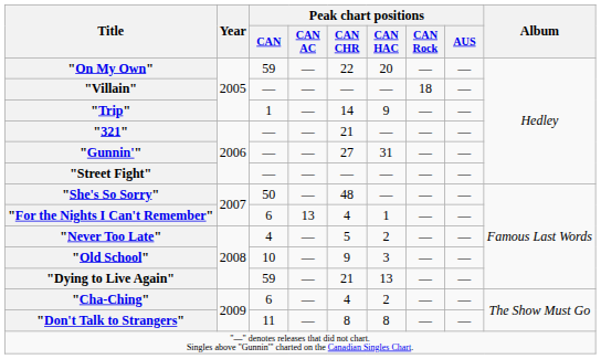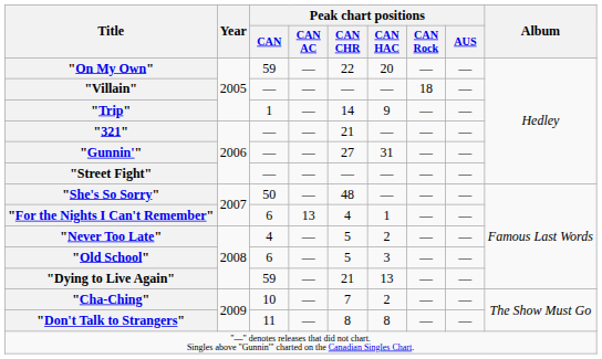 <table class="wikitable plainrowheaders" style="text-align:center;">
 <tr>
 <th rowspan="2">Title</th>
 <th rowspan="2" style="width:1em;">Year</th>
 <th colspan="6">Peak chart positions</th>
 <th rowspan="2">Album</th>
 </tr>
 <tr>
 <th scope="col" style="width:3em;font-size:85%;"><a href='#'>CAN</a><br></th>
 <th scope="col" style="width:3em;font-size:85%;"><a href='#'>CAN<br>AC</a><br></th>
 <th scope="col" style="width:3em;font-size:85%;"><a href='#'>CAN<br>CHR</a><br></th>
 <th scope="col" style="width:3em;font-size:85%;"><a href='#'>CAN<br>HAC</a><br></th>
 <th scope="col" style="width:3em;font-size:85%;"><a href='#'>CAN<br>Rock</a><br></th>
 <th scope="col" style="width:3em;font-size:85%;"><a href='#'>AUS</a><br></th>
 </tr>
 <tr>
 <th scope="row">"<a href='#'>On My Own</a>"</th>
 <td rowspan="3">2005</td>
 <td>59</td>
 <td>—</td>
 <td>22</td>
 <td>20</td>
 <td>—</td>
 <td>—</td>
 <td rowspan="6"><em>Hedley</em></td>
 </tr>
 <tr>
 <th scope="row">"Villain"</th>
 <td>—</td>
 <td>—</td>
 <td>—</td>
 <td>—</td>
 <td>18</td>
 <td>—</td>
 </tr>
 <tr>
 <th scope="row">"<a href='#'>Trip</a>"</th>
 <td>1</td>
 <td>—</td>
 <td>14</td>
 <td>9</td>
 <td>—</td>
 <td>—</td>
 </tr>
 <tr>
 <th scope="row">"<a href='#'>321</a>"</th>
 <td rowspan="3">2006</td>
 <td>—</td>
 <td>—</td>
 <td>21</td>
 <td>—</td>
 <td>—</td>
 <td>—</td>
 </tr>
 <tr>
 <th scope="row">"<a href='#'>Gunnin'</a>"</th>
 <td>—</td>
 <td>—</td>
 <td>27</td>
 <td>31</td>
 <td>—</td>
 <td>—</td>
 </tr>
 <tr>
 <th scope="row">"Street Fight"</th>
 <td>—</td>
 <td>—</td>
 <td>—</td>
 <td>—</td>
 <td>—</td>
 <td>—</td>
 </tr>
 <tr>
 <th scope="row">"<a href='#'>She's So Sorry</a>"</th>
 <td rowspan="2">2007</td>
 <td>50</td>
 <td>—</td>
 <td>48</td>
 <td>—</td>
 <td>—</td>
 <td>—</td>
 <td rowspan="5"><em>Famous Last Words</em></td>
 </tr>
 <tr>
 <th scope="row">"<a href='#'>For the Nights I Can't Remember</a>"</th>
 <td>6</td>
 <td>13</td>
 <td>4</td>
 <td>1</td>
 <td>—</td>
 <td>—</td>
 </tr>
 <tr>
 <th scope="row">"<a href='#'>Never Too Late</a>"</th>
 <td rowspan="3">2008</td>
 <td>4</td>
 <td>—</td>
 <td>5</td>
 <td>2</td>
 <td>—</td>
 <td>—</td>
 </tr>
 <tr>
 <th scope="row">"<a href='#'>Old School</a>"</th>
-<td>10</td>
+<td>6</td>
 <td>—</td>
-<td>9</td>
+<td>5</td>
 <td>3</td>
 <td>—</td>
 <td>—</td>
 </tr>
 <tr>
 <th scope="row">"Dying to Live Again"</th>
 <td>59</td>
 <td>—</td>
 <td>21</td>
 <td>13</td>
 <td>—</td>
 <td>—</td>
 </tr>
 <tr>
 <th scope="row">"<a href='#'>Cha-Ching</a>"</th>
 <td rowspan="2">2009</td>
-<td>6</td>
+<td>10</td>
 <td>—</td>
-<td>4</td>
+<td>7</td>
 <td>2</td>
 <td>—</td>
 <td>—</td>
 <td rowspan="2"><em>The Show Must Go</em></td>
 </tr>
 <tr>
 <th scope="row">"<a href='#'>Don't Talk to Strangers</a>"</th>
 <td>11</td>
 <td>—</td>
 <td>8</td>
 <td>8</td>
 <td>—</td>
 <td>—</td>
 </tr>
 <tr>
 <td colspan="10" style="text-align:center; font-size:8pt;">"—" denotes releases that did not chart.<br> Singles above "Gunnin'" charted on the <a href='#'>Canadian Singles Chart</a>.</td>
 </tr>
 </table>
